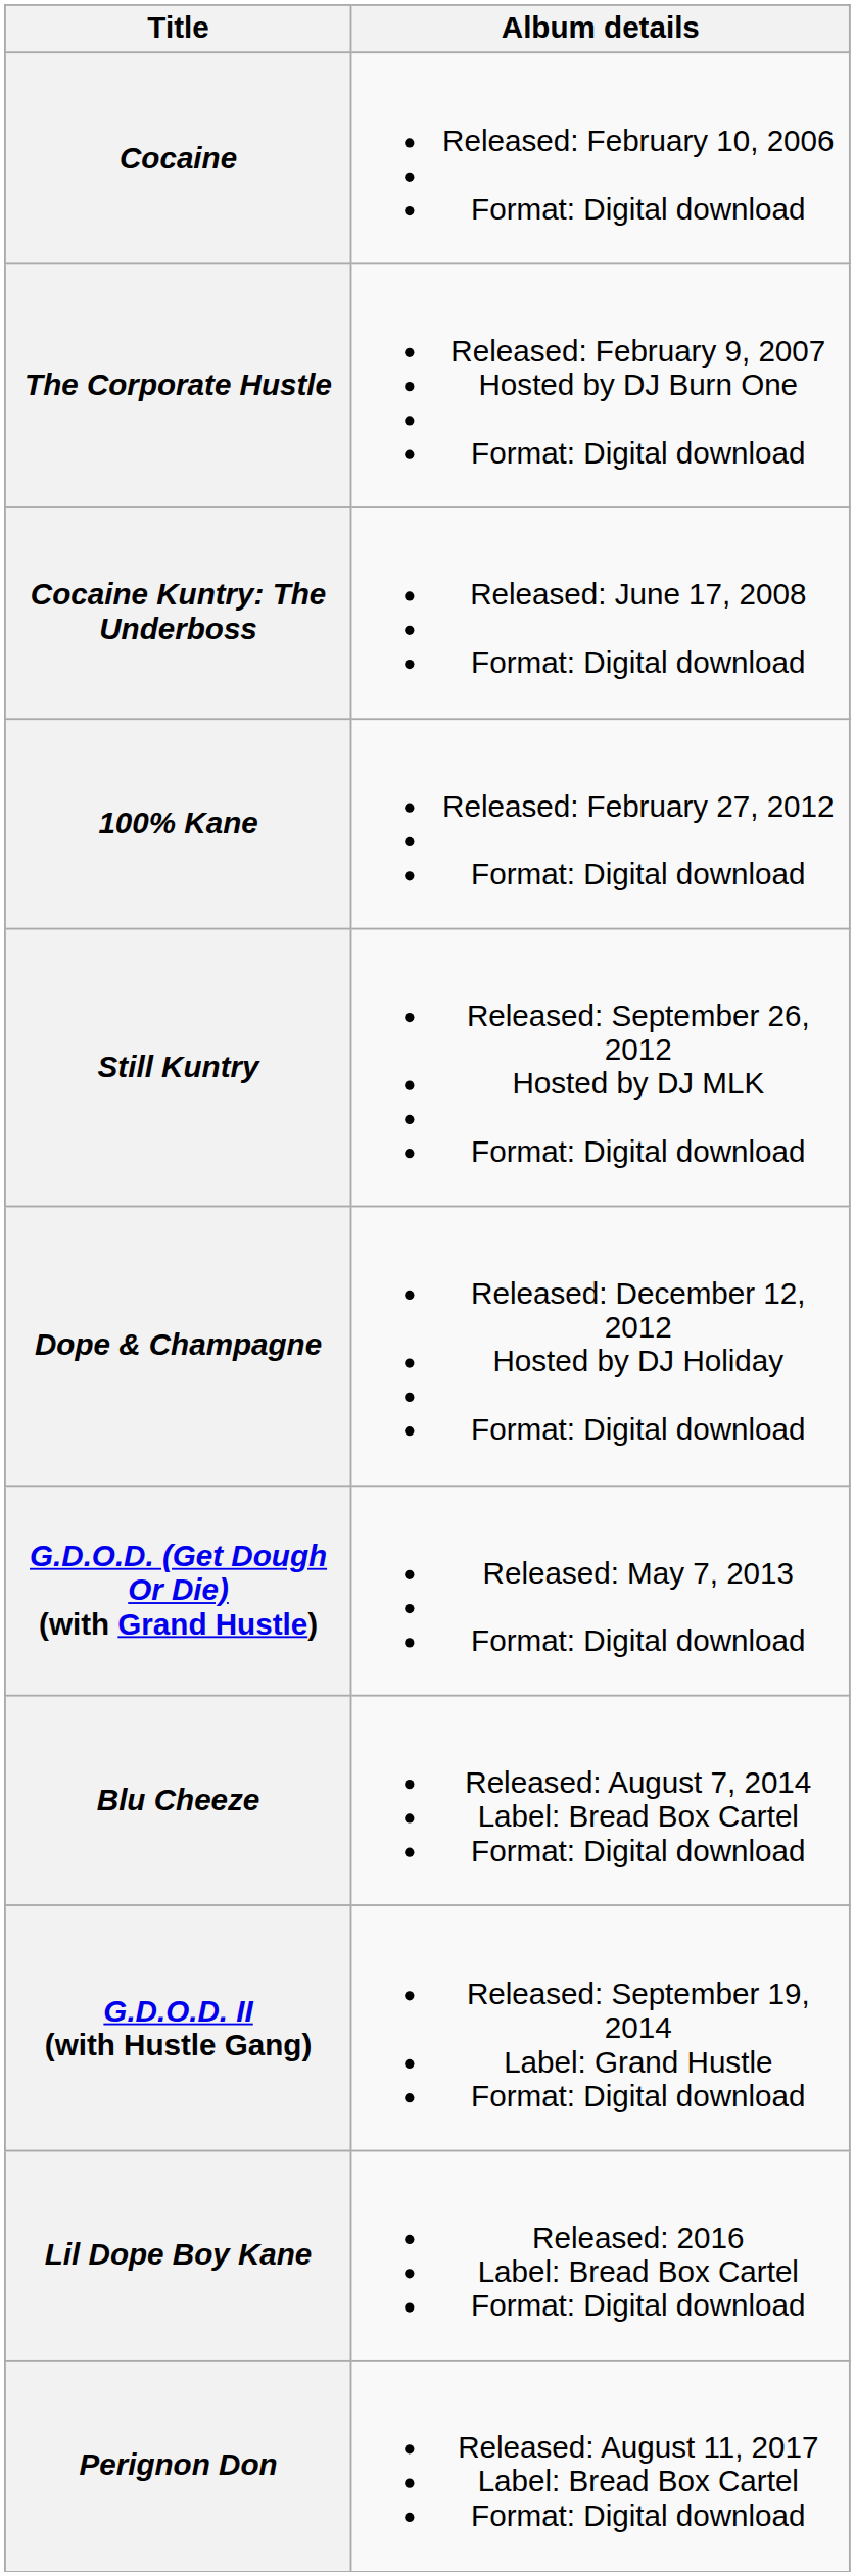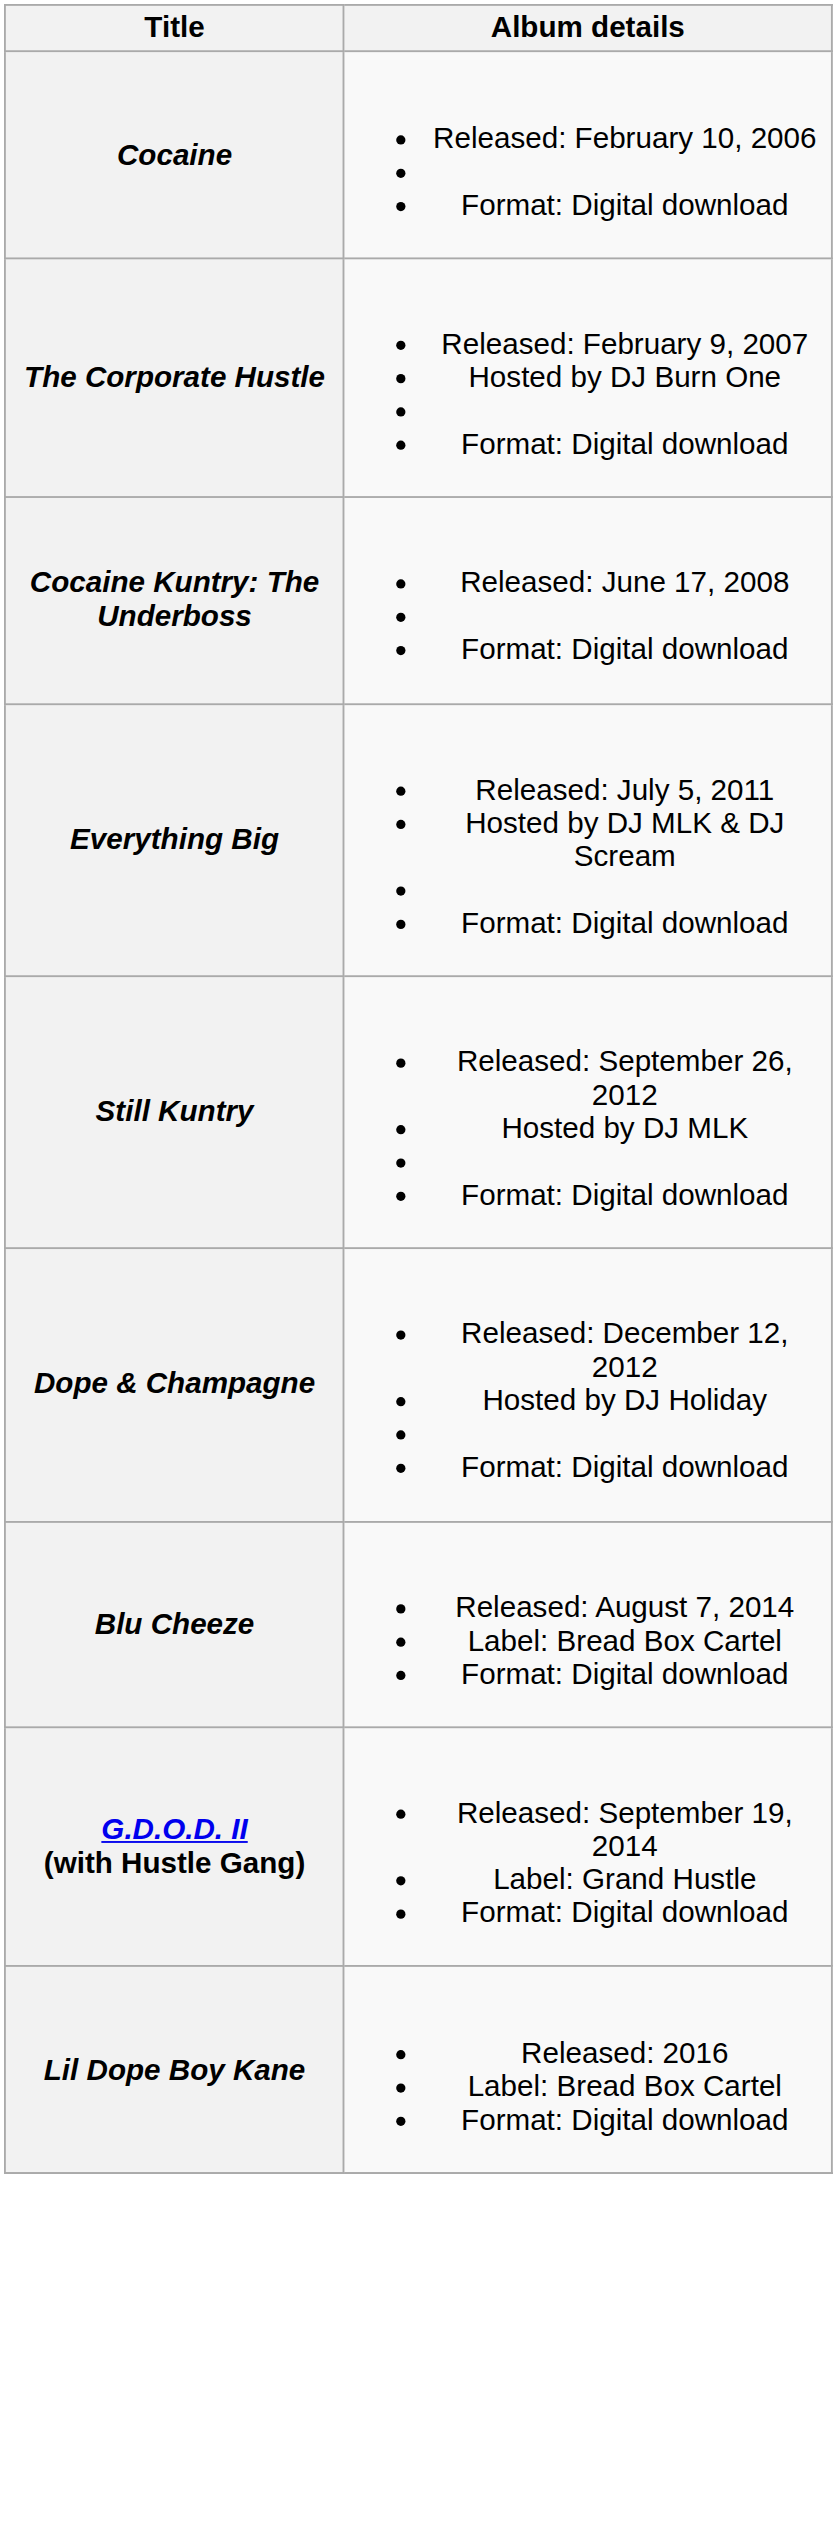 <table class="wikitable plainrowheaders" style="text-align:center;">
 <tr>
 <th scope="col" style="width:11em;">Title</th>
 <th scope="col" style="width:16em;">Album details</th>
 </tr>
 <tr>
 <th scope="row"><em>Cocaine</em></th>
 <td><br><ul><li>Released: February 10, 2006</li><li></li><li>Format: Digital download</li></ul></td>
 </tr>
 <tr>
 <th scope="row"><em>The Corporate Hustle</em><br></th>
 <td><br><ul><li>Released: February 9, 2007</li><li>Hosted by DJ Burn One</li><li></li><li>Format: Digital download</li></ul></td>
 </tr>
 <tr>
 <th scope="row"><em>Cocaine Kuntry: The Underboss</em><br></th>
 <td><br><ul><li>Released: June 17, 2008</li><li></li><li>Format: Digital download</li></ul></td>
 </tr>
 <tr>
-<th scope="row"><em>100% Kane</em></th>
-<td><br><ul><li>Released: February 27, 2012</li><li></li><li>Format: Digital download</li></ul></td>
+<th scope="row"><em>Everything Big</em></th>
+<td><br><ul><li>Released: July 5, 2011</li><li>Hosted by DJ MLK & DJ Scream</li><li></li><li>Format: Digital download</li></ul></td>
 </tr>
 <tr>
 <th scope="row"><em>Still Kuntry</em></th>
 <td><br><ul><li>Released: September 26, 2012</li><li>Hosted by DJ MLK</li><li></li><li>Format: Digital download</li></ul></td>
 </tr>
 <tr>
 <th scope="row"><em>Dope & Champagne</em></th>
 <td><br><ul><li>Released: December 12, 2012</li><li>Hosted by DJ Holiday</li><li></li><li>Format: Digital download</li></ul></td>
-</tr>
-<tr>
-<th scope="row"><em><a href='#'>G.D.O.D. (Get Dough Or Die)</a></em><br><span>(with <a href='#'>Grand Hustle</a>)</span></th>
-<td><br><ul><li>Released: May 7, 2013</li><li></li><li>Format: Digital download</li></ul></td>
 </tr>
 <tr>
 <th scope="row"><em>Blu Cheeze</em></th>
 <td><br><ul><li>Released: August 7, 2014</li><li>Label: Bread Box Cartel</li><li>Format: Digital download</li></ul></td>
 </tr>
 <tr>
 <th scope="row"><em><a href='#'>G.D.O.D. II</a></em><br><span>(with Hustle Gang)</span></th>
 <td><br><ul><li>Released: September 19, 2014</li><li>Label: Grand Hustle</li><li>Format: Digital download</li></ul></td>
 </tr>
 <tr>
 <th scope="row"><em>Lil Dope Boy Kane</em></th>
 <td><br><ul><li>Released: 2016</li><li>Label: Bread Box Cartel</li><li>Format: Digital download</li></ul></td>
 </tr>
 <tr>
-<th scope="row"><em>Perignon Don</em></th>
-<td><br><ul><li>Released: August 11, 2017</li><li>Label: Bread Box Cartel</li><li>Format: Digital download</li></ul></td>
-</tr>
-<tr>
 </tr>
 </table>
